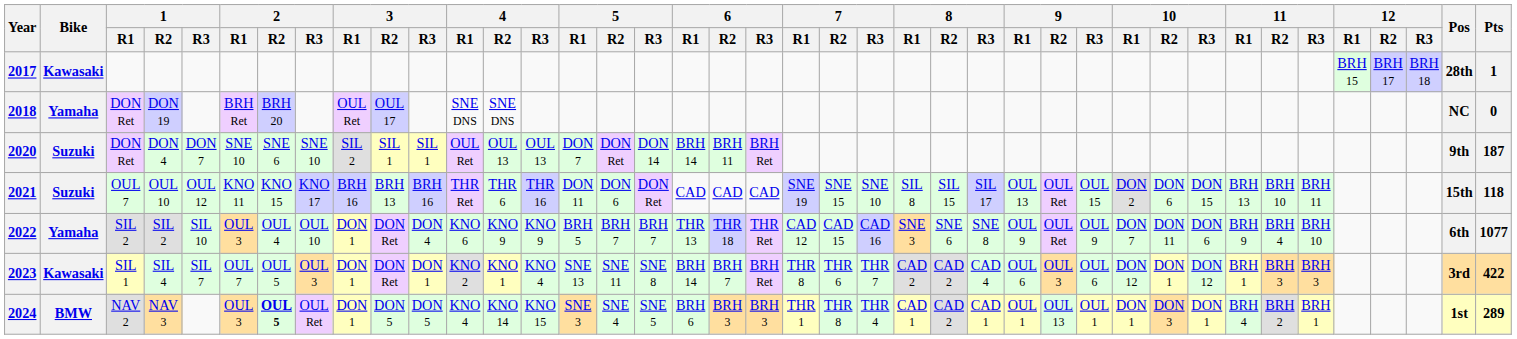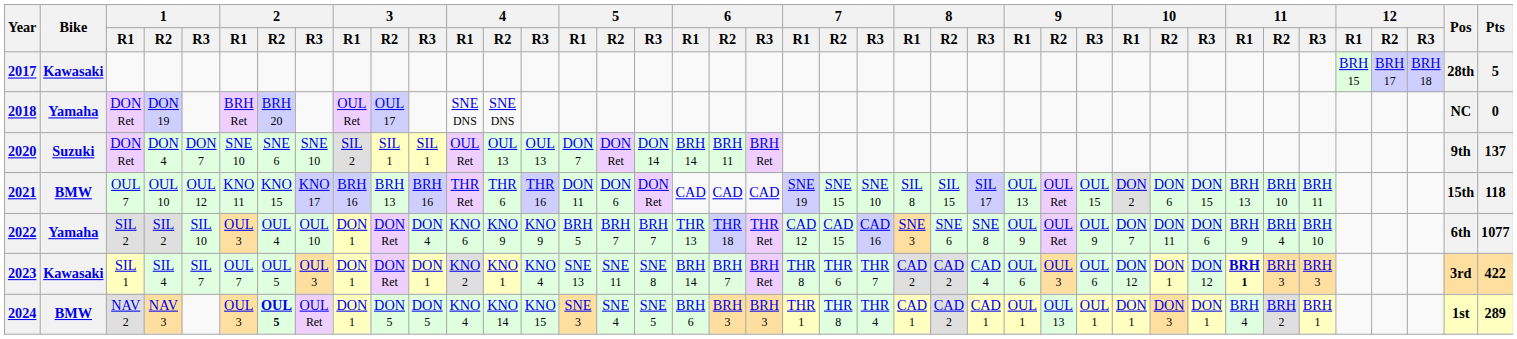 <table class="wikitable" style="text-align:center; font-size:85%">
 <tr>
 <th valign="middle" rowspan=2>Year</th>
 <th valign="middle" rowspan=2>Bike</th>
 <th colspan=3>1</th>
 <th colspan=3>2</th>
 <th colspan=3>3</th>
 <th colspan=3>4</th>
 <th colspan=3>5</th>
 <th colspan=3>6</th>
 <th colspan=3>7</th>
 <th colspan=3>8</th>
 <th colspan=3>9</th>
 <th colspan=3>10</th>
 <th colspan=3>11</th>
 <th colspan=3>12</th>
 <th rowspan=2>Pos</th>
 <th rowspan=2>Pts</th>
 </tr>
 <tr>
 <th>R1</th>
 <th>R2</th>
 <th>R3</th>
 <th>R1</th>
 <th>R2</th>
 <th>R3</th>
 <th>R1</th>
 <th>R2</th>
 <th>R3</th>
 <th>R1</th>
 <th>R2</th>
 <th>R3</th>
 <th>R1</th>
 <th>R2</th>
 <th>R3</th>
 <th>R1</th>
 <th>R2</th>
 <th>R3</th>
 <th>R1</th>
 <th>R2</th>
 <th>R3</th>
 <th>R1</th>
 <th>R2</th>
 <th>R3</th>
 <th>R1</th>
 <th>R2</th>
 <th>R3</th>
 <th>R1</th>
 <th>R2</th>
 <th>R3</th>
 <th>R1</th>
 <th>R2</th>
 <th>R3</th>
 <th>R1</th>
 <th>R2</th>
 <th>R3</th>
 </tr>
 <tr>
 <th><a href='#'>2017</a></th>
 <th><a href='#'>Kawasaki</a></th>
 <td></td>
 <td></td>
 <td></td>
 <td></td>
 <td></td>
 <td></td>
 <td></td>
 <td></td>
 <td></td>
 <td></td>
 <td></td>
 <td></td>
 <td></td>
 <td></td>
 <td></td>
 <td></td>
 <td></td>
 <td></td>
 <td></td>
 <td></td>
 <td></td>
 <td></td>
 <td></td>
 <td></td>
 <td></td>
 <td></td>
 <td></td>
 <td></td>
 <td></td>
 <td></td>
 <td></td>
 <td></td>
 <td></td>
 <td style="background:#dfffdf;"><a href='#'>BRH</a><br><small>15</small></td>
 <td style="background:#cfcfff;"><a href='#'>BRH</a><br><small>17</small></td>
 <td style="background:#cfcfff;"><a href='#'>BRH</a><br><small>18</small></td>
 <th style="background:#;">28th</th>
-<th style="background:#;">1</th>
+<th style="background:#;">5</th>
 </tr>
 <tr>
 <th><a href='#'>2018</a></th>
 <th><a href='#'>Yamaha</a></th>
 <td style="background:#EFCFFF;"><a href='#'>DON</a><br><small>Ret</small></td>
 <td style="background:#cfcfff;"><a href='#'>DON</a><br><small>19</small></td>
 <td></td>
 <td style="background:#EFCFFF;"><a href='#'>BRH</a><br><small>Ret</small></td>
 <td style="background:#cfcfff;"><a href='#'>BRH</a><br><small>20</small></td>
 <td></td>
 <td style="background:#EFCFFF;"><a href='#'>OUL</a><br><small>Ret</small></td>
 <td style="background:#cfcfff;"><a href='#'>OUL</a><br><small>17</small></td>
 <td></td>
 <td style="background:#;"><a href='#'>SNE</a><br><small>DNS</small></td>
 <td style="background:#;"><a href='#'>SNE</a><br><small>DNS</small></td>
 <td></td>
 <td></td>
 <td></td>
 <td></td>
 <td></td>
 <td></td>
 <td></td>
 <td></td>
 <td></td>
 <td></td>
 <td></td>
 <td></td>
 <td></td>
 <td></td>
 <td></td>
 <td></td>
 <td></td>
 <td></td>
 <td></td>
 <td></td>
 <td></td>
 <td></td>
 <td></td>
 <td></td>
 <td></td>
 <th style="background:#;">NC</th>
 <th style="background:#;">0</th>
 </tr>
 <tr>
 <th><a href='#'>2020</a></th>
 <th><a href='#'>Suzuki</a></th>
 <td style="background:#EFCFFF;"><a href='#'>DON</a><br><small>Ret</small></td>
 <td style="background:#dfffdf;"><a href='#'>DON</a><br><small>4</small></td>
 <td style="background:#dfffdf;"><a href='#'>DON</a><br><small>7</small></td>
 <td style="background:#dfffdf;"><a href='#'>SNE</a><br><small>10</small></td>
 <td style="background:#dfffdf;"><a href='#'>SNE</a><br><small>6</small></td>
 <td style="background:#dfffdf;"><a href='#'>SNE</a><br><small>10</small></td>
 <td style="background:#dfdfdf;"><a href='#'>SIL</a><br><small>2</small></td>
 <td style="background:#ffffbf;"><a href='#'>SIL</a><br><small>1</small></td>
 <td style="background:#ffffbf;"><a href='#'>SIL</a><br><small>1</small></td>
 <td style="background:#EFCFFF;"><a href='#'>OUL</a><br><small>Ret</small></td>
 <td style="background:#dfffdf;"><a href='#'>OUL</a><br><small>13</small></td>
 <td style="background:#dfffdf;"><a href='#'>OUL</a><br><small>13</small></td>
 <td style="background:#dfffdf;"><a href='#'>DON</a><br><small>7</small></td>
 <td style="background:#EFCFFF;"><a href='#'>DON</a><br><small>Ret</small></td>
 <td style="background:#dfffdf;"><a href='#'>DON</a><br><small>14</small></td>
 <td style="background:#dfffdf;"><a href='#'>BRH</a><br><small>14</small></td>
 <td style="background:#dfffdf;"><a href='#'>BRH</a><br><small>11</small></td>
 <td style="background:#EFCFFF;"><a href='#'>BRH</a><br><small>Ret</small></td>
 <td></td>
 <td></td>
 <td></td>
 <td></td>
 <td></td>
 <td></td>
 <td></td>
 <td></td>
 <td></td>
 <td></td>
 <td></td>
 <td></td>
 <td></td>
 <td></td>
 <td></td>
 <td></td>
 <td></td>
 <td></td>
 <th style="background:#;">9th</th>
-<th style="background:#;">187</th>
+<th style="background:#;">137</th>
 </tr>
 <tr>
 <th><a href='#'>2021</a></th>
-<th><a href='#'>Suzuki</a></th>
+<th><a href='#'>BMW</a></th>
 <td style="background:#dfffdf;"><a href='#'>OUL</a><br><small>7</small></td>
 <td style="background:#dfffdf;"><a href='#'>OUL</a><br><small>10</small></td>
 <td style="background:#dfffdf;"><a href='#'>OUL</a><br><small>12</small></td>
 <td style="background:#dfffdf;"><a href='#'>KNO</a><br><small>11</small></td>
 <td style="background:#dfffdf;"><a href='#'>KNO</a><br><small>15</small></td>
 <td style="background:#cfcfff;"><a href='#'>KNO</a><br><small>17</small></td>
 <td style="background:#cfcfff;"><a href='#'>BRH</a><br><small>16</small></td>
 <td style="background:#dfffdf;"><a href='#'>BRH</a><br><small>13</small></td>
 <td style="background:#cfcfff;"><a href='#'>BRH</a><br><small>16</small></td>
 <td style="background:#efcfff;"><a href='#'>THR</a><br><small>Ret</small></td>
 <td style="background:#dfffdf;"><a href='#'>THR</a><br><small>6</small></td>
 <td style="background:#cfcfff;"><a href='#'>THR</a><br><small>16</small></td>
 <td style="background:#dfffdf;"><a href='#'>DON</a><br><small>11</small></td>
 <td style="background:#dfffdf;"><a href='#'>DON</a><br><small>6</small></td>
 <td style="background:#efcfff;"><a href='#'>DON</a><br><small>Ret</small></td>
 <td style="background:#;"><a href='#'>CAD</a><br><small></small></td>
 <td style="background:#;"><a href='#'>CAD</a><br><small></small></td>
 <td style="background:#;"><a href='#'>CAD</a><br><small></small></td>
 <td style="background:#cfcfff;"><a href='#'>SNE</a><br><small>19</small></td>
 <td style="background:#dfffdf;"><a href='#'>SNE</a><br><small>15</small></td>
 <td style="background:#dfffdf;"><a href='#'>SNE</a><br><small>10</small></td>
 <td style="background:#dfffdf;"><a href='#'>SIL</a><br><small>8</small></td>
 <td style="background:#dfffdf;"><a href='#'>SIL</a><br><small>15</small></td>
 <td style="background:#cfcfff;"><a href='#'>SIL</a><br><small>17</small></td>
 <td style="background:#dfffdf;"><a href='#'>OUL</a><br><small>13</small></td>
 <td style="background:#efcfff;"><a href='#'>OUL</a><br><small>Ret</small></td>
 <td style="background:#dfffdf;"><a href='#'>OUL</a><br><small>15</small></td>
 <td style="background:#dfdfdf;"><a href='#'>DON</a><br><small>2</small></td>
 <td style="background:#dfffdf;"><a href='#'>DON</a><br><small>6</small></td>
 <td style="background:#dfffdf;"><a href='#'>DON</a><br><small>15</small></td>
 <td style="background:#dfffdf;"><a href='#'>BRH</a><br><small>13</small></td>
 <td style="background:#dfffdf;"><a href='#'>BRH</a><br><small>10</small></td>
 <td style="background:#dfffdf;"><a href='#'>BRH</a><br><small>11</small></td>
 <td></td>
 <td></td>
 <td></td>
 <th style="background:#;">15th</th>
 <th style="background:#;">118</th>
 </tr>
 <tr>
 <th><a href='#'>2022</a></th>
 <th><a href='#'>Yamaha</a></th>
 <td style="background:#dfdfdf;"><a href='#'>SIL</a><br><small>2</small></td>
 <td style="background:#dfdfdf;"><a href='#'>SIL</a><br><small>2</small></td>
 <td style="background:#dfffdf;"><a href='#'>SIL</a><br><small>10</small></td>
 <td style="background:#ffdf9f;"><a href='#'>OUL</a><br><small>3</small></td>
 <td style="background:#dfffdf;"><a href='#'>OUL</a><br><small>4</small></td>
 <td style="background:#dfffdf;"><a href='#'>OUL</a><br><small>10</small></td>
 <td style="background:#ffffbf;"><a href='#'>DON</a><br><small>1</small></td>
 <td style="background:#efcfff;"><a href='#'>DON</a><br><small>Ret</small></td>
 <td style="background:#dfffdf;"><a href='#'>DON</a><br><small>4</small></td>
 <td style="background:#dfffdf;"><a href='#'>KNO</a><br><small>6</small></td>
 <td style="background:#dfffdf;"><a href='#'>KNO</a><br><small>9</small></td>
 <td style="background:#dfffdf;"><a href='#'>KNO</a><br><small>9</small></td>
 <td style="background:#dfffdf;"><a href='#'>BRH</a><br><small>5</small></td>
 <td style="background:#dfffdf;"><a href='#'>BRH</a><br><small>7</small></td>
 <td style="background:#dfffdf;"><a href='#'>BRH</a><br><small>7</small></td>
 <td style="background:#dfffdf;"><a href='#'>THR</a><br><small>13</small></td>
 <td style="background:#cfcfff;"><a href='#'>THR</a><br><small>18</small></td>
 <td style="background:#efcfff;"><a href='#'>THR</a><br><small>Ret</small></td>
 <td style="background:#dfffdf;"><a href='#'>CAD</a><br><small>12</small></td>
 <td style="background:#dfffdf;"><a href='#'>CAD</a><br><small>15</small></td>
 <td style="background:#cfcfff;"><a href='#'>CAD</a><br><small>16</small></td>
 <td style="background:#ffdf9f;"><a href='#'>SNE</a><br><small>3</small></td>
 <td style="background:#dfffdf;"><a href='#'>SNE</a><br><small>6</small></td>
 <td style="background:#dfffdf;"><a href='#'>SNE</a><br><small>8</small></td>
 <td style="background:#dfffdf;"><a href='#'>OUL</a><br><small>9</small></td>
 <td style="background:#efcfff;"><a href='#'>OUL</a><br><small>Ret</small></td>
 <td style="background:#dfffdf;"><a href='#'>OUL</a><br><small>9</small></td>
 <td style="background:#dfffdf;"><a href='#'>DON</a><br><small>7</small></td>
 <td style="background:#dfffdf;"><a href='#'>DON</a><br><small>11</small></td>
 <td style="background:#dfffdf;"><a href='#'>DON</a><br><small>6</small></td>
 <td style="background:#dfffdf;"><a href='#'>BRH</a><br><small>9</small></td>
 <td style="background:#dfffdf;"><a href='#'>BRH</a><br><small>4</small></td>
 <td style="background:#dfffdf;"><a href='#'>BRH</a><br><small>10</small></td>
 <td></td>
 <td></td>
 <td></td>
 <th style="background:#;">6th</th>
 <th style="background:#;">1077</th>
 </tr>
 <tr>
 <th><a href='#'>2023</a></th>
 <th><a href='#'>Kawasaki</a></th>
 <td style="background:#ffffbf;"><a href='#'>SIL</a><br><small>1</small></td>
 <td style="background:#dfffdf;"><a href='#'>SIL</a><br><small>4</small></td>
 <td style="background:#dfffdf;"><a href='#'>SIL</a><br><small>7</small></td>
 <td style="background:#dfffdf;"><a href='#'>OUL</a><br><small>7</small></td>
 <td style="background:#dfffdf;"><a href='#'>OUL</a><br><small>5</small></td>
 <td style="background:#ffdf9f;"><a href='#'>OUL</a><br><small>3</small></td>
 <td style="background:#ffffbf;"><a href='#'>DON</a><br><small>1</small></td>
 <td style="background:#efcfff;"><a href='#'>DON</a><br><small>Ret</small></td>
 <td style="background:#ffffbf;"><a href='#'>DON</a><br><small>1</small></td>
 <td style="background:#dfdfdf;"><a href='#'>KNO</a><br><small>2</small></td>
 <td style="background:#ffffbf;"><a href='#'>KNO</a><br><small>1</small></td>
 <td style="background:#dfffdf;"><a href='#'>KNO</a><br><small>4</small></td>
 <td style="background:#dfffdf;"><a href='#'>SNE</a><br><small>13</small></td>
 <td style="background:#dfffdf;"><a href='#'>SNE</a><br><small>11</small></td>
 <td style="background:#dfffdf;"><a href='#'>SNE</a><br><small>8</small></td>
 <td style="background:#dfffdf;"><a href='#'>BRH</a><br><small>14</small></td>
 <td style="background:#dfffdf;"><a href='#'>BRH</a><br><small>7</small></td>
 <td style="background:#efcfff;"><a href='#'>BRH</a><br><small>Ret</small></td>
 <td style="background:#dfffdf;"><a href='#'>THR</a><br><small>8</small></td>
 <td style="background:#dfffdf;"><a href='#'>THR</a><br><small>6</small></td>
 <td style="background:#dfffdf;"><a href='#'>THR</a><br><small>7</small></td>
 <td style="background:#dfdfdf;"><a href='#'>CAD</a><br><small>2</small></td>
 <td style="background:#dfdfdf;"><a href='#'>CAD</a><br><small>2</small></td>
 <td style="background:#dfffdf;"><a href='#'>CAD</a><br><small>4</small></td>
 <td style="background:#dfffdf;"><a href='#'>OUL</a><br><small>6</small></td>
 <td style="background:#ffdf9f;"><a href='#'>OUL</a><br><small>3</small></td>
 <td style="background:#dfffdf;"><a href='#'>OUL</a><br><small>6</small></td>
 <td style="background:#dfffdf;"><a href='#'>DON</a><br><small>12</small></td>
 <td style="background:#ffffbf;"><a href='#'>DON</a><br><small>1</small></td>
 <td style="background:#dfffdf;"><a href='#'>DON</a><br><small>12</small></td>
-<td style="background:#ffffbf;"><a href='#'>BRH</a><br><small>1</small></td>
+<td style="background:#ffffbf;"><strong><a href='#'>BRH</a><br><small>1</small></strong></td>
 <td style="background:#ffdf9f;"><a href='#'>BRH</a><br><small>3</small></td>
 <td style="background:#ffdf9f;"><a href='#'>BRH</a><br><small>3</small></td>
 <td></td>
 <td></td>
 <td></td>
 <th style="background:#ffdf9f;">3rd</th>
 <th style="background:#ffdf9f;">422</th>
 </tr>
 <tr>
 <th><a href='#'>2024</a></th>
 <th><a href='#'>BMW</a></th>
 <td style="background:#dfdfdf;"><a href='#'>NAV</a><br><small>2</small></td>
 <td style="background:#ffdf9f;"><a href='#'>NAV</a><br><small>3</small></td>
 <td></td>
 <td style="background:#ffdf9f;"><a href='#'>OUL</a><br><small>3</small></td>
 <td style="background:#dfffdf;"><strong><a href='#'>OUL</a><br><small>5</small></strong></td>
 <td style="background:#efcfff;"><a href='#'>OUL</a><br><small>Ret</small></td>
 <td style="background:#ffffbf;"><a href='#'>DON</a><br><small>1</small></td>
 <td style="background:#dfffdf;"><a href='#'>DON</a><br><small>5</small></td>
 <td style="background:#dfffdf;"><a href='#'>DON</a><br><small>5</small></td>
 <td style="background:#dfffdf;"><a href='#'>KNO</a><br><small>4</small></td>
 <td style="background:#dfffdf;"><a href='#'>KNO</a><br><small>14</small></td>
 <td style="background:#dfffdf;"><a href='#'>KNO</a><br><small>15</small></td>
 <td style="background:#ffdf9f;"><a href='#'>SNE</a><br><small>3</small></td>
 <td style="background:#dfffdf;"><a href='#'>SNE</a><br><small>4</small></td>
 <td style="background:#dfffdf;"><a href='#'>SNE</a><br><small>5</small></td>
 <td style="background:#dfffdf;"><a href='#'>BRH</a><br><small>6</small></td>
 <td style="background:#ffdf9f;"><a href='#'>BRH</a><br><small>3</small></td>
 <td style="background:#ffdf9f;"><a href='#'>BRH</a><br><small>3</small></td>
 <td style="background:#ffffbf;"><a href='#'>THR</a><br><small>1</small></td>
 <td style="background:#dfffdf;"><a href='#'>THR</a><br><small>8</small></td>
 <td style="background:#dfffdf;"><a href='#'>THR</a><br><small>4</small></td>
 <td style="background:#ffffbf;"><a href='#'>CAD</a><br><small>1</small></td>
 <td style="background:#dfdfdf;"><a href='#'>CAD</a><br><small>2</small></td>
 <td style="background:#ffffbf;"><a href='#'>CAD</a><br><small>1</small></td>
 <td style="background:#ffffbf;"><a href='#'>OUL</a><br><small>1</small></td>
 <td style="background:#dfffdf;"><a href='#'>OUL</a><br><small>13</small></td>
 <td style="background:#ffffbf;"><a href='#'>OUL</a><br><small>1</small></td>
 <td style="background:#ffffbf;"><a href='#'>DON</a><br><small>1</small></td>
 <td style="background:#ffdf9f;"><a href='#'>DON</a><br><small>3</small></td>
 <td style="background:#ffffbf;"><a href='#'>DON</a><br><small>1</small></td>
 <td style="background:#dfffdf;"><a href='#'>BRH</a><br><small>4</small></td>
 <td style="background:#dfdfdf;"><a href='#'>BRH</a><br><small>2</small></td>
 <td style="background:#ffffbf;"><a href='#'>BRH</a><br><small>1</small></td>
 <td></td>
 <td></td>
 <td></td>
 <th style="background:#ffffbf;">1st</th>
 <th style="background:#ffffbf;">289</th>
 </tr>
 </table>
